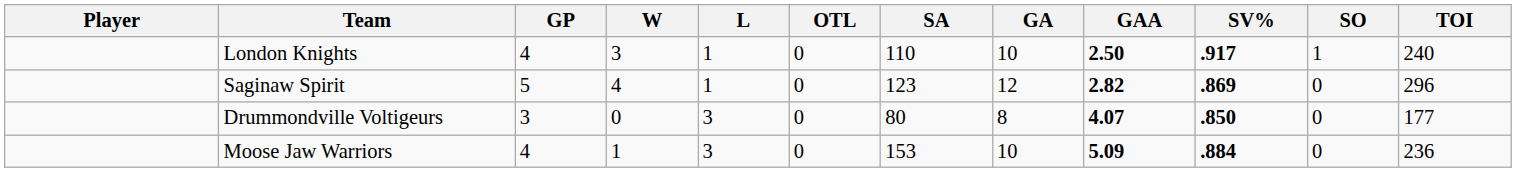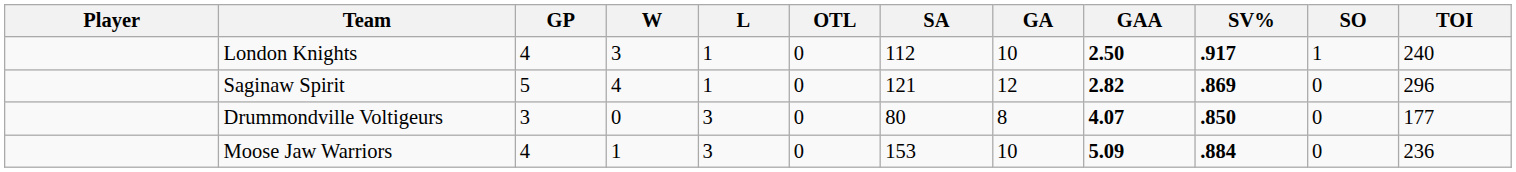 <table class="wikitable sortable">
 <tr>
 <th style="width:10em">Player</th>
 <th style="width:14em">Team</th>
 <th style="width:4em">GP</th>
 <th style="width:4em">W</th>
 <th style="width:4em">L</th>
 <th style="width:4em">OTL</th>
 <th style="width:5em">SA</th>
 <th style="width:4em">GA</th>
 <th style="width:5em">GAA</th>
 <th style="width:5em">SV%</th>
 <th style="width:4em">SO</th>
 <th style="width:5em">TOI</th>
 </tr>
 <tr>
 <td></td>
 <td align=left>London Knights</td>
 <td>4</td>
 <td>3</td>
 <td>1</td>
 <td>0</td>
-<td>110</td>
+<td>112</td>
 <td>10</td>
 <td><strong>2.50</strong></td>
 <td><strong>.917</strong></td>
 <td>1</td>
 <td>240</td>
 </tr>
 <tr>
 <td></td>
 <td align=left>Saginaw Spirit</td>
 <td>5</td>
 <td>4</td>
 <td>1</td>
 <td>0</td>
-<td>123</td>
+<td>121</td>
 <td>12</td>
 <td><strong>2.82</strong></td>
 <td><strong>.869</strong></td>
 <td>0</td>
 <td>296</td>
 </tr>
 <tr>
 <td></td>
 <td align=left>Drummondville Voltigeurs</td>
 <td>3</td>
 <td>0</td>
 <td>3</td>
 <td>0</td>
 <td>80</td>
 <td>8</td>
 <td><strong>4.07</strong></td>
 <td><strong>.850</strong></td>
 <td>0</td>
 <td>177</td>
 </tr>
 <tr>
 <td></td>
 <td align=left>Moose Jaw Warriors</td>
 <td>4</td>
 <td>1</td>
 <td>3</td>
 <td>0</td>
 <td>153</td>
 <td>10</td>
 <td><strong>5.09</strong></td>
 <td><strong>.884</strong></td>
 <td>0</td>
 <td>236</td>
 </tr>
 </table>
